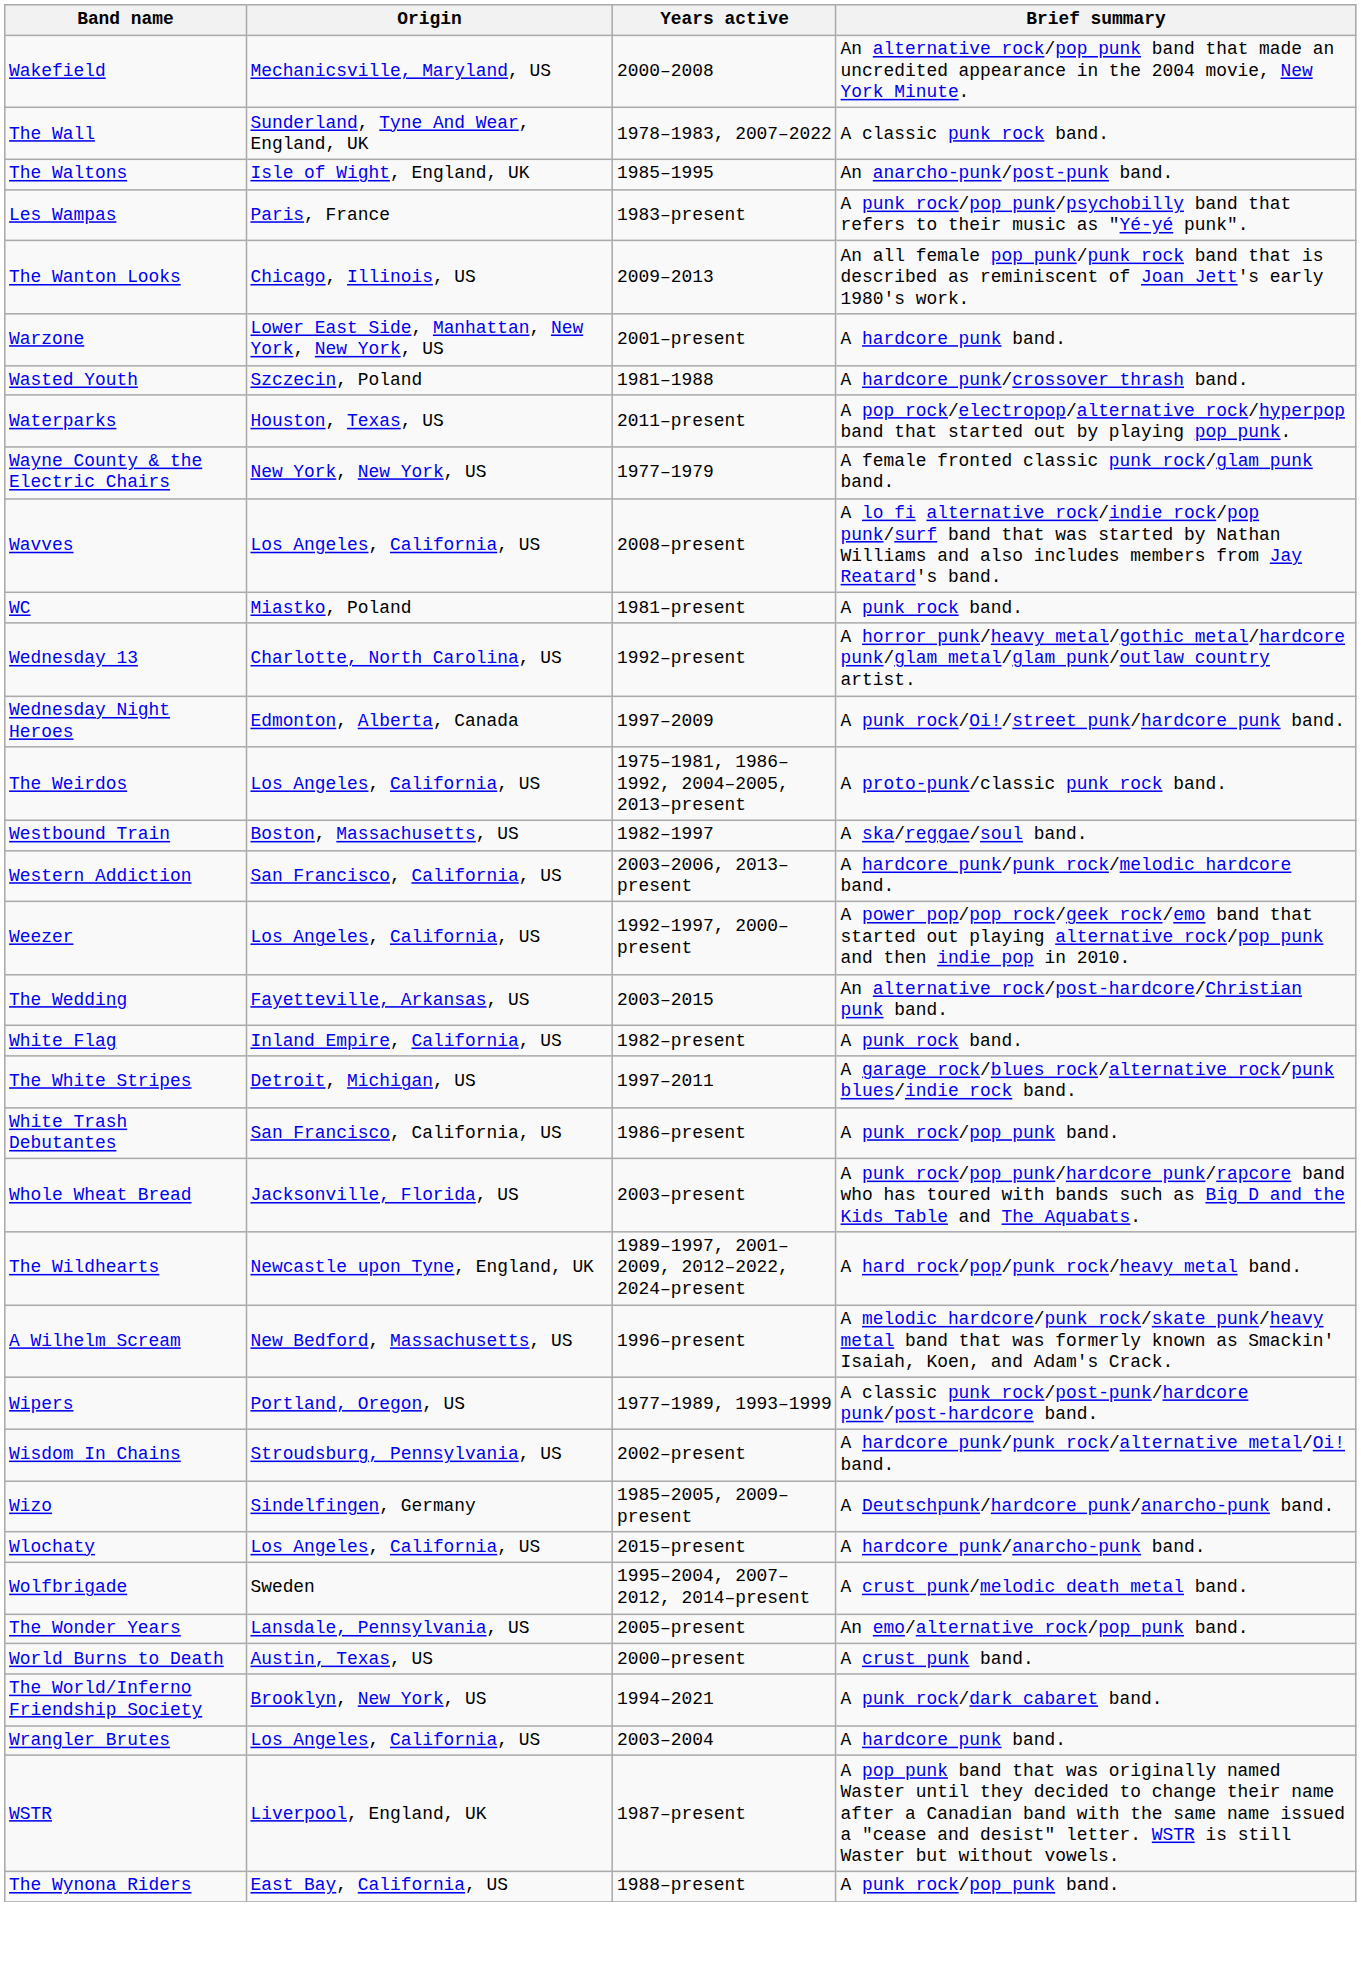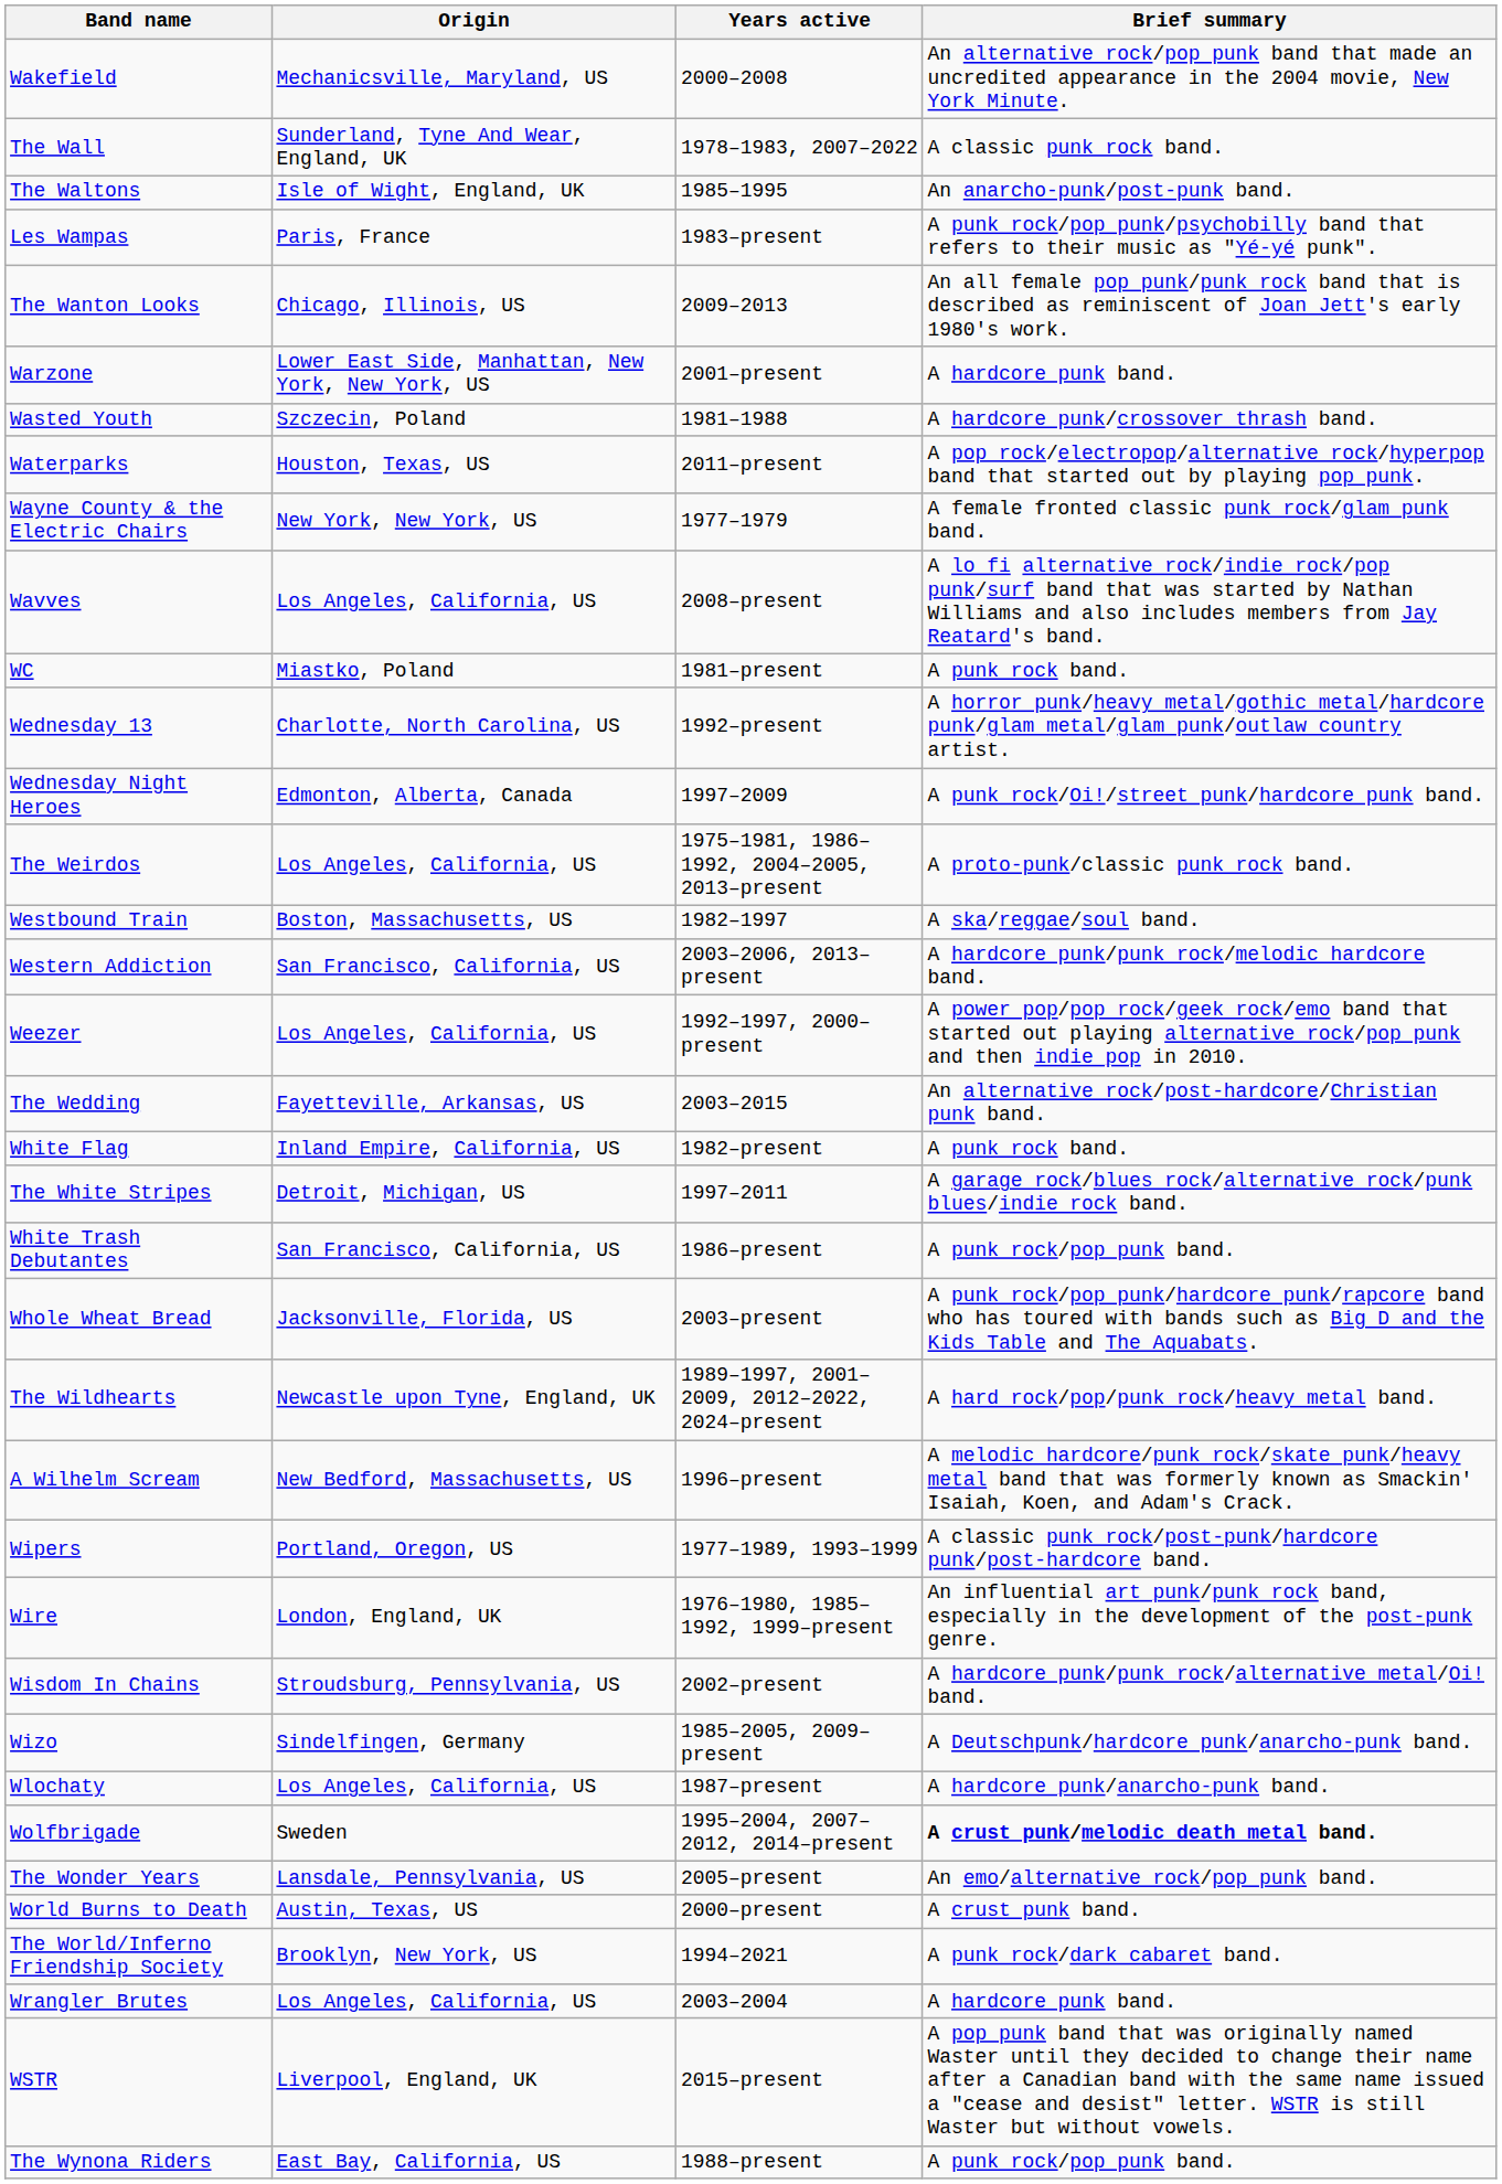 <table class="wikitable" style="font-size:90%; width:100%;">
 <tr>
 <th style="width:13em">Band name</th>
 <th style="width:20em">Origin</th>
 <th style="width:12em">Years active</th>
 <th>Brief summary</th>
 </tr>
 <tr>
 <td><a href='#'>Wakefield</a></td>
 <td><a href='#'>Mechanicsville, Maryland</a>, US</td>
 <td>2000–2008</td>
 <td>An <a href='#'>alternative rock</a>/<a href='#'>pop punk</a> band that made an uncredited appearance in the 2004 movie, <a href='#'>New York Minute</a>.</td>
 </tr>
 <tr>
 <td><a href='#'>The Wall</a></td>
 <td><a href='#'>Sunderland</a>, <a href='#'>Tyne And Wear</a>, England, UK</td>
 <td>1978–1983, 2007–2022</td>
 <td>A classic <a href='#'>punk rock</a> band.</td>
 </tr>
 <tr>
 <td><a href='#'>The Waltons</a></td>
 <td><a href='#'>Isle of Wight</a>, England, UK</td>
 <td>1985–1995</td>
 <td>An <a href='#'>anarcho-punk</a>/<a href='#'>post-punk</a> band.</td>
 </tr>
 <tr>
 <td><a href='#'>Les Wampas</a></td>
 <td><a href='#'>Paris</a>, France</td>
 <td>1983–present</td>
 <td>A <a href='#'>punk rock</a>/<a href='#'>pop punk</a>/<a href='#'>psychobilly</a> band that refers to their music as "<a href='#'>Yé-yé</a> punk".</td>
 </tr>
 <tr>
 <td><a href='#'>The Wanton Looks</a></td>
 <td><a href='#'>Chicago</a>, <a href='#'>Illinois</a>, US</td>
 <td>2009–2013</td>
 <td>An all female <a href='#'>pop punk</a>/<a href='#'>punk rock</a> band that is described as reminiscent of <a href='#'>Joan Jett</a>'s early 1980's work.</td>
 </tr>
 <tr>
 <td><a href='#'>Warzone</a></td>
 <td><a href='#'>Lower East Side</a>, <a href='#'>Manhattan</a>, <a href='#'>New York</a>, <a href='#'>New York</a>, US</td>
 <td>2001–present</td>
 <td>A <a href='#'>hardcore punk</a> band.</td>
 </tr>
 <tr>
 <td><a href='#'>Wasted Youth</a></td>
 <td><a href='#'>Szczecin</a>, Poland</td>
 <td>1981–1988</td>
 <td>A <a href='#'>hardcore punk</a>/<a href='#'>crossover thrash</a> band.</td>
 </tr>
 <tr>
 <td><a href='#'>Waterparks</a></td>
 <td><a href='#'>Houston</a>, <a href='#'>Texas</a>, US</td>
 <td>2011–present</td>
 <td>A <a href='#'>pop rock</a>/<a href='#'>electropop</a>/<a href='#'>alternative rock</a>/<a href='#'>hyperpop</a> band that started out by playing <a href='#'>pop punk</a>.</td>
 </tr>
 <tr>
 <td><a href='#'>Wayne County & the Electric Chairs</a></td>
 <td><a href='#'>New York</a>, <a href='#'>New York</a>, US</td>
 <td>1977–1979</td>
 <td>A female fronted classic <a href='#'>punk rock</a>/<a href='#'>glam punk</a> band.</td>
 </tr>
 <tr>
 <td><a href='#'>Wavves</a></td>
 <td><a href='#'>Los Angeles</a>, <a href='#'>California</a>, US</td>
 <td>2008–present</td>
 <td>A <a href='#'>lo fi</a> <a href='#'>alternative rock</a>/<a href='#'>indie rock</a>/<a href='#'>pop punk</a>/<a href='#'>surf</a> band that was started by Nathan Williams and also includes members from <a href='#'>Jay Reatard</a>'s band.</td>
 </tr>
 <tr>
 <td><a href='#'>WC</a></td>
 <td><a href='#'>Miastko</a>, Poland</td>
 <td>1981–present</td>
 <td>A <a href='#'>punk rock</a> band.</td>
 </tr>
 <tr>
 <td><a href='#'>Wednesday 13</a></td>
 <td><a href='#'>Charlotte, North Carolina</a>, US</td>
 <td>1992–present</td>
 <td>A <a href='#'>horror punk</a>/<a href='#'>heavy metal</a>/<a href='#'>gothic metal</a>/<a href='#'>hardcore punk</a>/<a href='#'>glam metal</a>/<a href='#'>glam punk</a>/<a href='#'>outlaw country</a> artist.</td>
 </tr>
 <tr>
 <td><a href='#'>Wednesday Night Heroes</a></td>
 <td><a href='#'>Edmonton</a>, <a href='#'>Alberta</a>, Canada</td>
 <td>1997–2009</td>
 <td>A <a href='#'>punk rock</a>/<a href='#'>Oi!</a>/<a href='#'>street punk</a>/<a href='#'>hardcore punk</a> band.</td>
 </tr>
 <tr>
 <td><a href='#'>The Weirdos</a></td>
 <td><a href='#'>Los Angeles</a>, <a href='#'>California</a>, US</td>
 <td>1975–1981, 1986–1992, 2004–2005, 2013–present</td>
 <td>A <a href='#'>proto-punk</a>/classic <a href='#'>punk rock</a> band.</td>
 </tr>
 <tr>
 <td><a href='#'>Westbound Train</a></td>
 <td><a href='#'>Boston</a>, <a href='#'>Massachusetts</a>, US</td>
 <td>1982–1997</td>
 <td>A <a href='#'>ska</a>/<a href='#'>reggae</a>/<a href='#'>soul</a> band.</td>
 </tr>
 <tr>
 <td><a href='#'>Western Addiction</a></td>
 <td><a href='#'>San Francisco</a>, <a href='#'>California</a>,  US</td>
 <td>2003–2006, 2013–present</td>
 <td>A <a href='#'>hardcore punk</a>/<a href='#'>punk rock</a>/<a href='#'>melodic hardcore</a> band.</td>
 </tr>
 <tr>
 <td><a href='#'>Weezer</a></td>
 <td><a href='#'>Los Angeles</a>, <a href='#'>California</a>, US</td>
 <td>1992–1997, 2000–present</td>
 <td>A <a href='#'>power pop</a>/<a href='#'>pop rock</a>/<a href='#'>geek rock</a>/<a href='#'>emo</a> band that started out playing <a href='#'>alternative rock</a>/<a href='#'>pop punk</a> and then <a href='#'>indie pop</a> in 2010.</td>
 </tr>
 <tr>
 <td><a href='#'>The Wedding</a></td>
 <td><a href='#'>Fayetteville, Arkansas</a>, US</td>
 <td>2003–2015</td>
 <td>An <a href='#'>alternative rock</a>/<a href='#'>post-hardcore</a>/<a href='#'>Christian punk</a> band.</td>
 </tr>
 <tr>
 <td><a href='#'>White Flag</a></td>
 <td><a href='#'>Inland Empire</a>, <a href='#'>California</a>, US</td>
 <td>1982–present</td>
 <td>A <a href='#'>punk rock</a> band.</td>
 </tr>
 <tr>
 <td><a href='#'>The White Stripes</a></td>
 <td><a href='#'>Detroit</a>, <a href='#'>Michigan</a>, US</td>
 <td>1997–2011</td>
 <td>A <a href='#'>garage rock</a>/<a href='#'>blues rock</a>/<a href='#'>alternative rock</a>/<a href='#'>punk blues</a>/<a href='#'>indie rock</a> band.</td>
 </tr>
 <tr>
 <td><a href='#'>White Trash Debutantes</a></td>
 <td><a href='#'>San Francisco</a>, California, US</td>
 <td>1986–present</td>
 <td>A <a href='#'>punk rock</a>/<a href='#'>pop punk</a> band.</td>
 </tr>
 <tr>
 <td><a href='#'>Whole Wheat Bread</a></td>
 <td><a href='#'>Jacksonville, Florida</a>, US</td>
 <td>2003–present</td>
 <td>A <a href='#'>punk rock</a>/<a href='#'>pop punk</a>/<a href='#'>hardcore punk</a>/<a href='#'>rapcore</a> band who has toured with bands such as <a href='#'>Big D and the Kids Table</a> and <a href='#'>The Aquabats</a>.</td>
 </tr>
 <tr>
 <td><a href='#'>The Wildhearts</a></td>
 <td><a href='#'>Newcastle upon Tyne</a>, England, UK</td>
 <td>1989–1997, 2001–2009, 2012–2022, 2024–present</td>
 <td>A <a href='#'>hard rock</a>/<a href='#'>pop</a>/<a href='#'>punk rock</a>/<a href='#'>heavy metal</a> band.</td>
 </tr>
 <tr>
 <td><a href='#'>A Wilhelm Scream</a></td>
 <td><a href='#'>New Bedford</a>, <a href='#'>Massachusetts</a>, US</td>
 <td>1996–present</td>
 <td>A <a href='#'>melodic hardcore</a>/<a href='#'>punk rock</a>/<a href='#'>skate punk</a>/<a href='#'>heavy metal</a> band that was formerly known as Smackin' Isaiah, Koen, and Adam's Crack.</td>
 </tr>
 <tr>
 <td><a href='#'>Wipers</a></td>
 <td><a href='#'>Portland, Oregon</a>, US</td>
 <td>1977–1989, 1993–1999</td>
 <td>A classic <a href='#'>punk rock</a>/<a href='#'>post-punk</a>/<a href='#'>hardcore punk</a>/<a href='#'>post-hardcore</a> band.</td>
 </tr>
 <tr>
+<td><a href='#'>Wire</a></td>
+<td><a href='#'>London</a>, England, UK</td>
+<td>1976–1980, 1985–1992, 1999–present</td>
+<td>An influential <a href='#'>art punk</a>/<a href='#'>punk rock</a> band, especially in the development of the <a href='#'>post-punk</a> genre.</td>
+</tr>
+<tr>
 <td><a href='#'>Wisdom In Chains</a></td>
 <td><a href='#'>Stroudsburg, Pennsylvania</a>, US</td>
 <td>2002–present</td>
 <td>A <a href='#'>hardcore punk</a>/<a href='#'>punk rock</a>/<a href='#'>alternative metal</a>/<a href='#'>Oi!</a> band.</td>
 </tr>
 <tr>
 <td><a href='#'>Wizo</a></td>
 <td><a href='#'>Sindelfingen</a>, Germany</td>
 <td>1985–2005, 2009–present</td>
 <td>A <a href='#'>Deutschpunk</a>/<a href='#'>hardcore punk</a>/<a href='#'>anarcho-punk</a> band.</td>
 </tr>
 <tr>
 <td><a href='#'>Wlochaty</a></td>
 <td><a href='#'>Los Angeles</a>, <a href='#'>California</a>, US</td>
-<td>2015–present</td>
+<td>1987–present</td>
 <td>A <a href='#'>hardcore punk</a>/<a href='#'>anarcho-punk</a> band.</td>
 </tr>
 <tr>
 <td><a href='#'>Wolfbrigade</a></td>
 <td>Sweden</td>
 <td>1995–2004, 2007–2012, 2014–present</td>
-<td>A <a href='#'>crust punk</a>/<a href='#'>melodic death metal</a> band.</td>
+<td><strong>A <a href='#'>crust punk</a>/<a href='#'>melodic death metal</a> band.</strong></td>
 </tr>
 <tr>
 <td><a href='#'>The Wonder Years</a></td>
 <td><a href='#'>Lansdale, Pennsylvania</a>, US</td>
 <td>2005–present</td>
 <td>An <a href='#'>emo</a>/<a href='#'>alternative rock</a>/<a href='#'>pop punk</a> band.</td>
 </tr>
 <tr>
 <td><a href='#'>World Burns to Death</a></td>
 <td><a href='#'>Austin, Texas</a>, US</td>
 <td>2000–present</td>
 <td>A <a href='#'>crust punk</a> band.</td>
 </tr>
 <tr>
 <td><a href='#'>The World/Inferno Friendship Society</a></td>
 <td><a href='#'>Brooklyn</a>, <a href='#'>New York</a>, US</td>
 <td>1994–2021</td>
 <td>A <a href='#'>punk rock</a>/<a href='#'>dark cabaret</a> band.</td>
 </tr>
 <tr>
 <td><a href='#'>Wrangler Brutes</a></td>
 <td><a href='#'>Los Angeles</a>, <a href='#'>California</a>, US</td>
 <td>2003–2004</td>
 <td>A <a href='#'>hardcore punk</a> band.</td>
 </tr>
 <tr>
 <td><a href='#'>WSTR</a></td>
 <td><a href='#'>Liverpool</a>, England, UK</td>
-<td>1987–present</td>
+<td>2015–present</td>
 <td>A <a href='#'>pop punk</a> band that was originally named Waster until they decided to change their name after a Canadian band with the same name issued a "cease and desist" letter. <a href='#'>WSTR</a> is still Waster but without vowels.</td>
 </tr>
 <tr>
 <td><a href='#'>The Wynona Riders</a></td>
 <td><a href='#'>East Bay</a>, <a href='#'>California</a>, US</td>
 <td>1988–present</td>
 <td>A <a href='#'>punk rock</a>/<a href='#'>pop punk</a> band.</td>
 </tr>
 </table>
